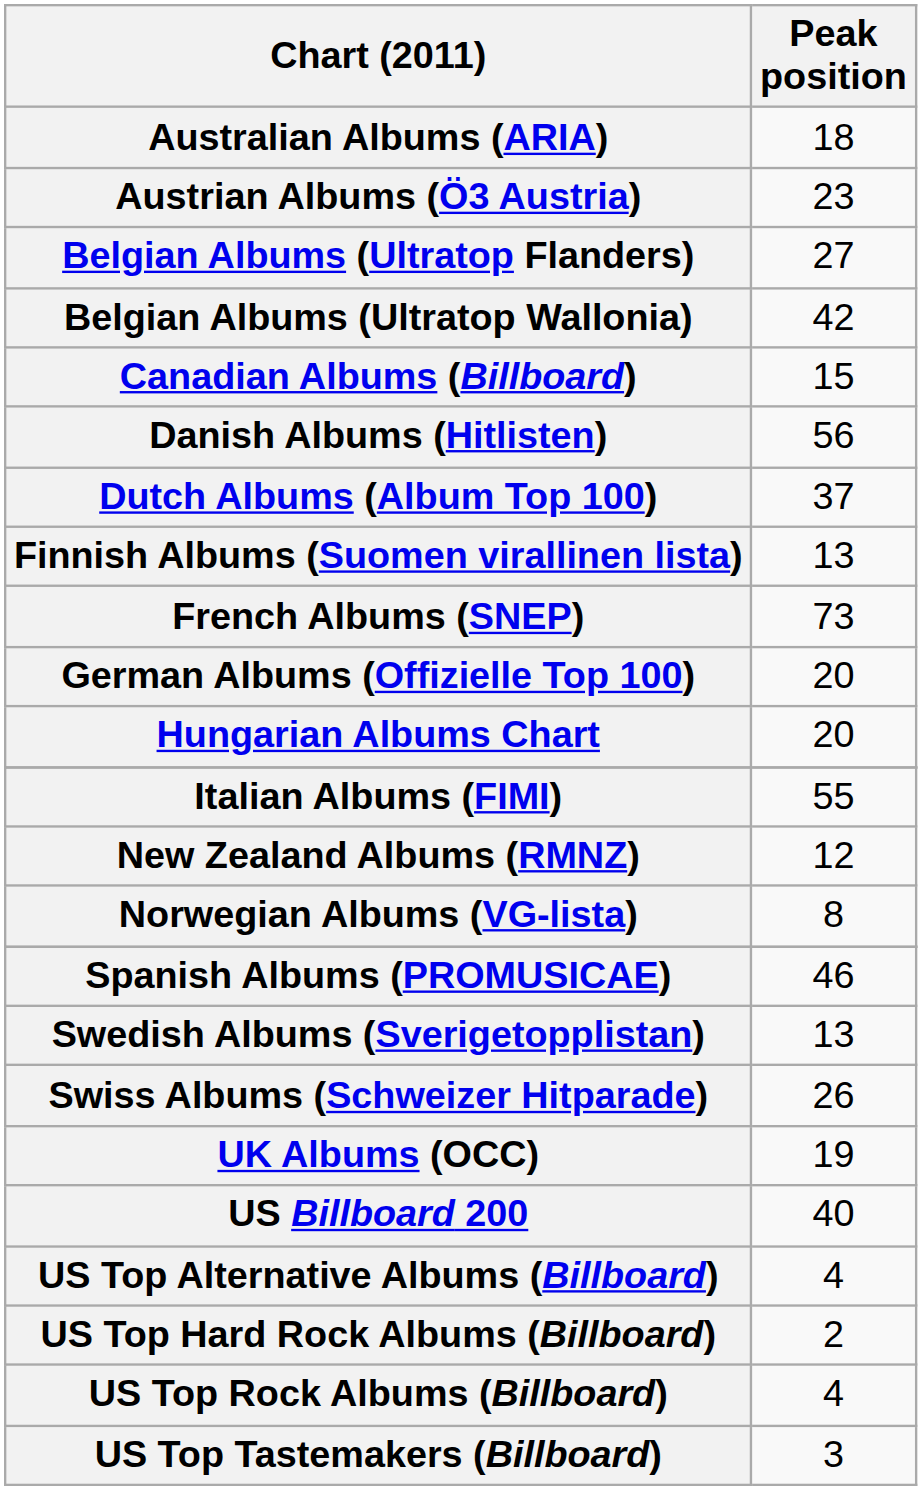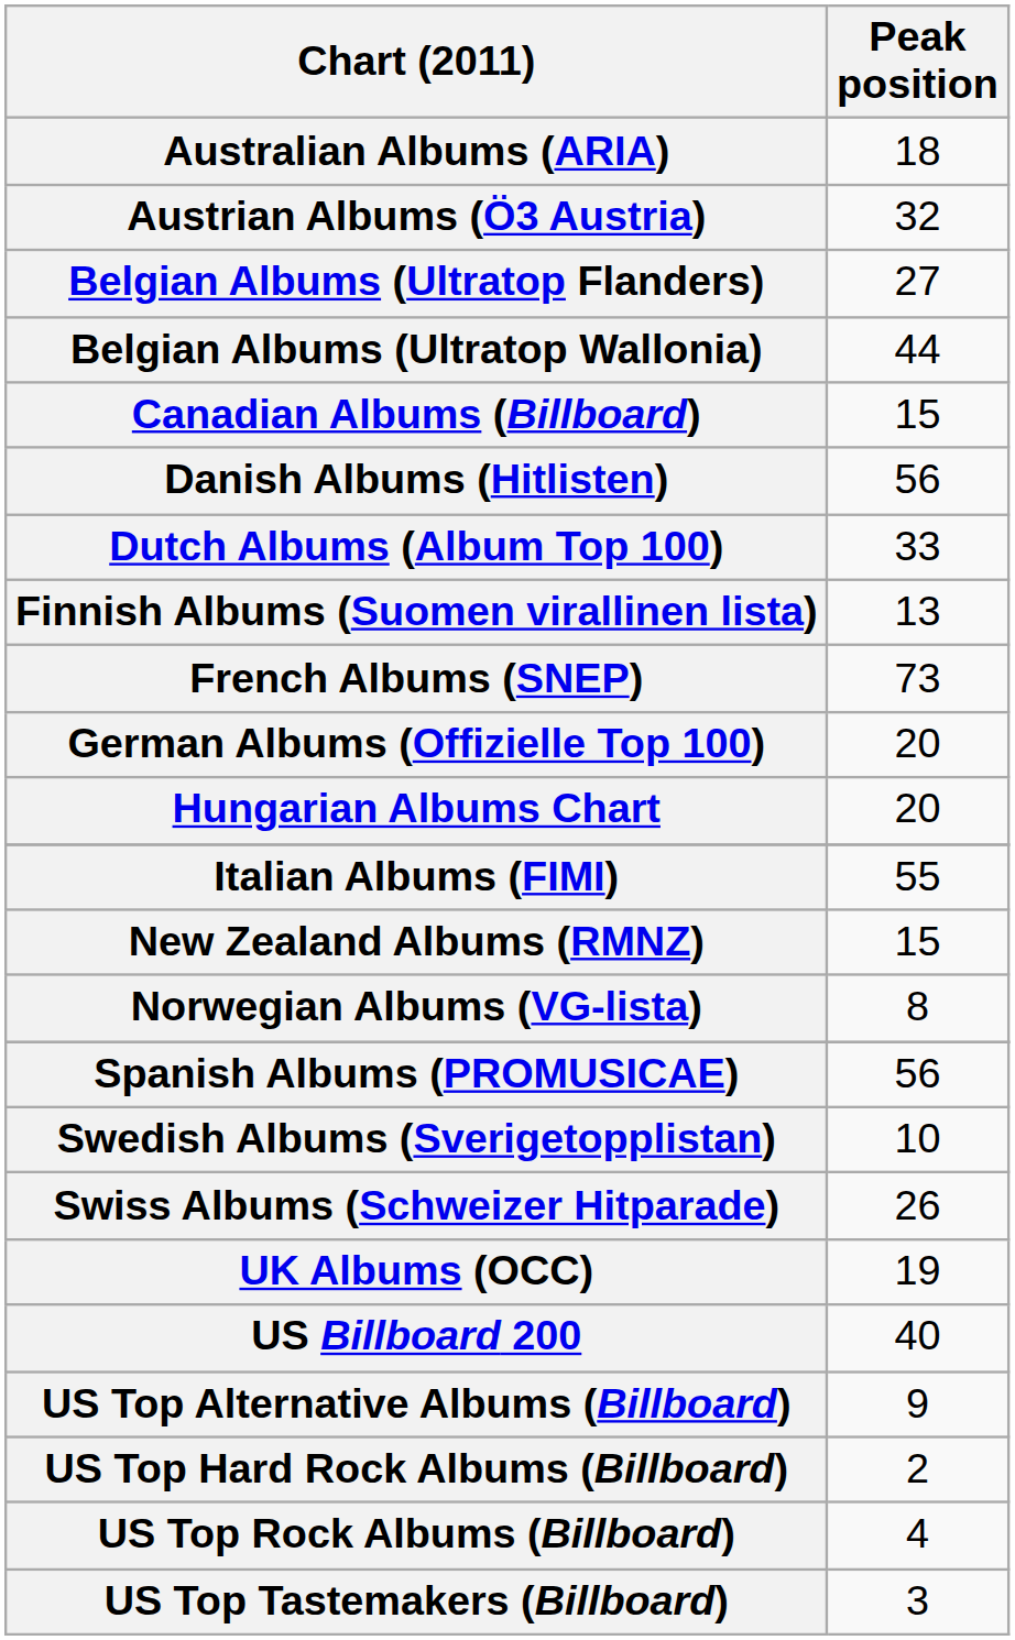 <table class="wikitable sortable plainrowheaders">
 <tr>
 <th scope="col">Chart (2011)</th>
 <th scope="col">Peak<br>position</th>
 </tr>
 <tr>
 <th scope="row">Australian Albums (<a href='#'>ARIA</a>)</th>
 <td align="center">18</td>
 </tr>
 <tr>
 <th scope="row">Austrian Albums (<a href='#'>Ö3 Austria</a>)</th>
-<td align="center">23</td>
+<td align="center">32</td>
 </tr>
 <tr>
 <th scope="row"><a href='#'>Belgian Albums</a> (<a href='#'>Ultratop</a> Flanders)</th>
 <td align="center">27</td>
 </tr>
 <tr>
 <th scope="row">Belgian Albums (Ultratop Wallonia)</th>
-<td align="center">42</td>
+<td align="center">44</td>
 </tr>
 <tr>
 <th scope="row"><a href='#'>Canadian Albums</a> (<em><a href='#'>Billboard</a></em>)</th>
 <td style="text-align:center;">15</td>
 </tr>
 <tr>
 <th scope="row">Danish Albums (<a href='#'>Hitlisten</a>)</th>
 <td align="center">56</td>
 </tr>
 <tr>
 <th scope="row"><a href='#'>Dutch Albums</a> (<a href='#'>Album Top 100</a>)</th>
-<td align="center">37</td>
+<td align="center">33</td>
 </tr>
 <tr>
 <th scope="row">Finnish Albums (<a href='#'>Suomen virallinen lista</a>)</th>
 <td align="center">13</td>
 </tr>
 <tr>
 <th scope="row">French Albums (<a href='#'>SNEP</a>)</th>
 <td align="center">73</td>
 </tr>
 <tr>
 <th scope="row">German Albums (<a href='#'>Offizielle Top 100</a>)</th>
 <td align="center">20</td>
 </tr>
 <tr>
 <th scope="row"><a href='#'>Hungarian Albums Chart</a></th>
 <td style="text-align:center;">20</td>
 </tr>
 <tr>
 </tr>
 <tr>
 <th scope="row">Italian Albums (<a href='#'>FIMI</a>)</th>
 <td align="center">55</td>
 </tr>
 <tr>
 <th scope="row">New Zealand Albums (<a href='#'>RMNZ</a>)</th>
-<td align="center">12</td>
+<td align="center">15</td>
 </tr>
 <tr>
 <th scope="row">Norwegian Albums (<a href='#'>VG-lista</a>)</th>
 <td align="center">8</td>
 </tr>
 <tr>
 </tr>
 <tr>
 <th scope="row">Spanish Albums (<a href='#'>PROMUSICAE</a>)</th>
-<td align="center">46</td>
+<td align="center">56</td>
 </tr>
 <tr>
 <th scope="row">Swedish Albums (<a href='#'>Sverigetopplistan</a>)</th>
-<td style="text-align:center;">13</td>
+<td style="text-align:center;">10</td>
 </tr>
 <tr>
 <th scope="row">Swiss Albums (<a href='#'>Schweizer Hitparade</a>)</th>
 <td align="center">26</td>
 </tr>
 <tr>
 <th scope="row"><a href='#'>UK Albums</a> (OCC)</th>
 <td style="text-align:center;">19</td>
 </tr>
 <tr>
 <th scope="row">US <a href='#'><em>Billboard</em> 200</a></th>
 <td style="text-align:center;">40</td>
 </tr>
 <tr>
 <th scope="row">US Top Alternative Albums (<em><a href='#'>Billboard</a></em>)</th>
-<td align="center">4</td>
+<td align="center">9</td>
 </tr>
 <tr>
 <th scope="row">US Top Hard Rock Albums (<em>Billboard</em>)</th>
 <td align="center">2</td>
 </tr>
 <tr>
 <th scope="row">US Top Rock Albums (<em>Billboard</em>)</th>
 <td align="center">4</td>
 </tr>
 <tr>
 <th scope="row">US Top Tastemakers (<em>Billboard</em>)</th>
 <td align="center">3</td>
 </tr>
 </table>
